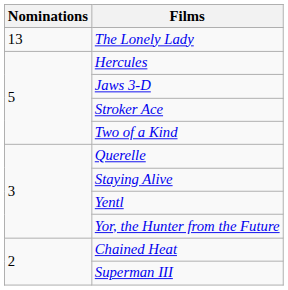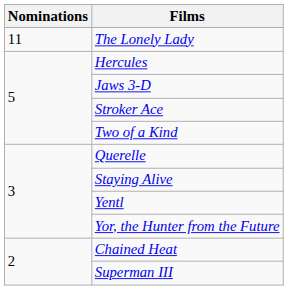 <table class="wikitable">
 <tr>
 <th>Nominations</th>
 <th>Films</th>
 </tr>
 <tr>
-<td>13</td>
+<td>11</td>
 <td><em><a href='#'>The Lonely Lady</a></em></td>
 </tr>
 <tr>
 <td rowspan="4">5</td>
 <td><a href='#'><em>Hercules</em></a></td>
 </tr>
 <tr>
 <td><em><a href='#'>Jaws 3-D</a></em></td>
 </tr>
 <tr>
 <td><em><a href='#'>Stroker Ace</a></em></td>
 </tr>
 <tr>
 <td><a href='#'><em>Two of a Kind</em></a></td>
 </tr>
 <tr>
 <td rowspan="4">3</td>
 <td><em><a href='#'>Querelle</a></em></td>
 </tr>
 <tr>
 <td><a href='#'><em>Staying Alive</em></a></td>
 </tr>
 <tr>
 <td><a href='#'><em>Yentl</em></a></td>
 </tr>
 <tr>
 <td><em><a href='#'>Yor, the Hunter from the Future</a></em></td>
 </tr>
 <tr>
 <td rowspan="2">2</td>
 <td><em><a href='#'>Chained Heat</a></em></td>
 </tr>
 <tr>
 <td><em><a href='#'>Superman III</a></em></td>
 </tr>
 </table>
